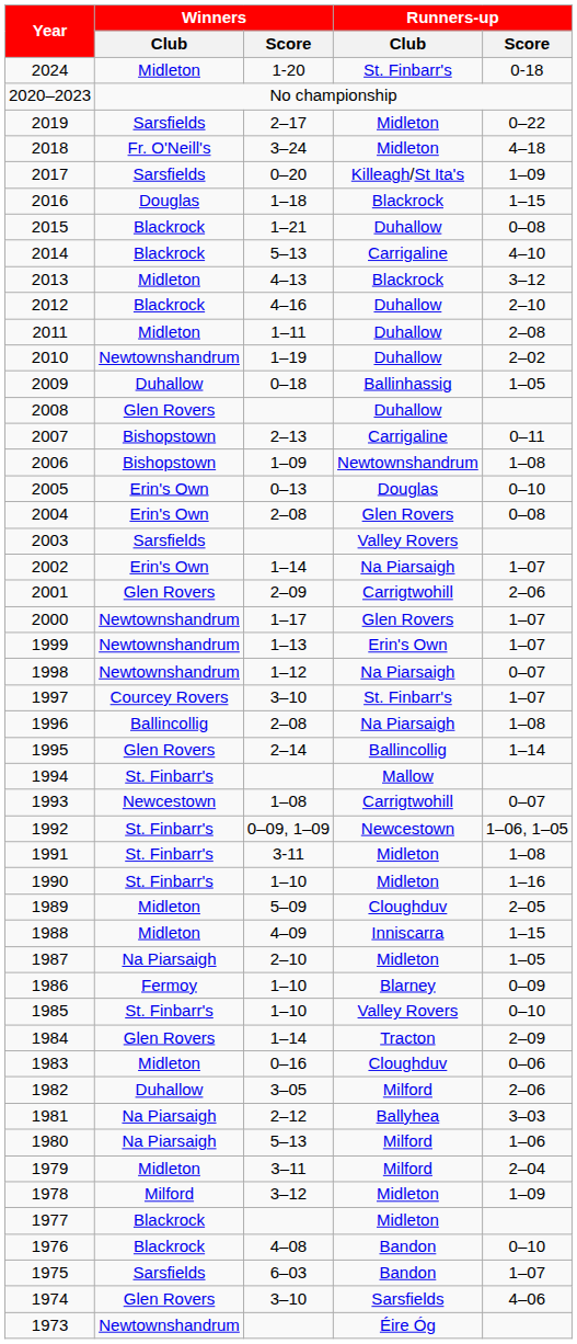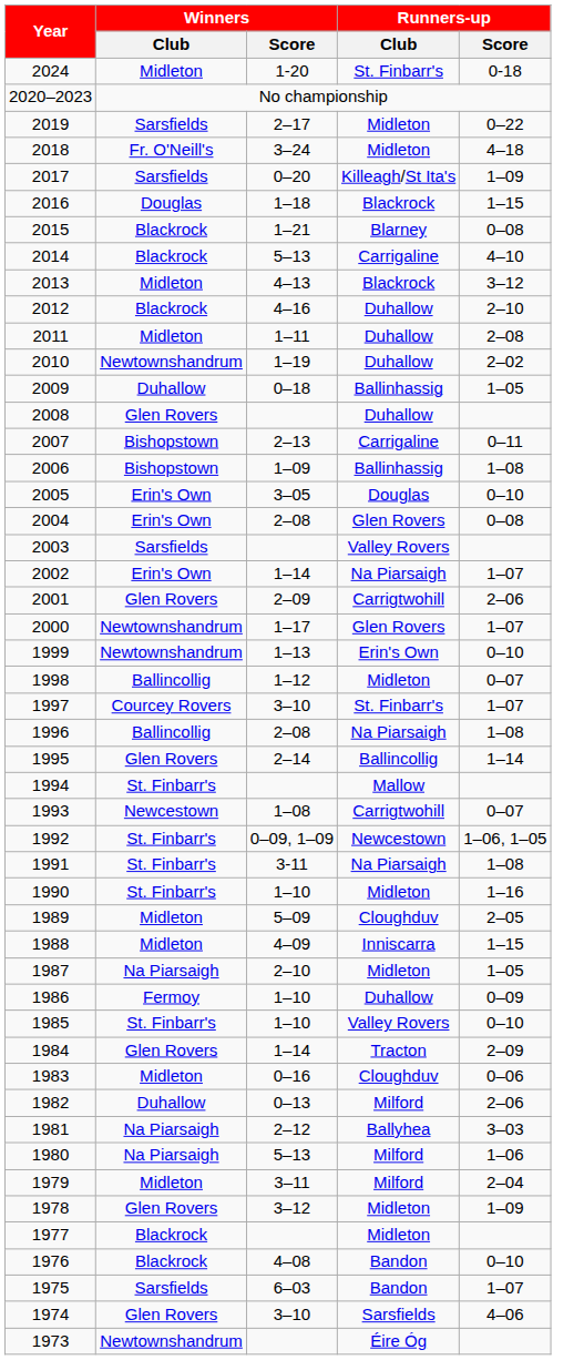 <table class="wikitable sortable" style="text-align:center;">
 <tr>
 <th rowspan="2" style="background:red;color:white">Year</th>
 <th colspan="2" style="background:red;color:white">Winners</th>
 <th colspan="2" style="background:red;color:white">Runners-up</th>
 </tr>
 <tr>
 <th>Club</th>
 <th>Score</th>
 <th>Club</th>
 <th>Score</th>
 </tr>
 <tr>
 <td>2024</td>
 <td><a href='#'>Midleton</a></td>
 <td>1-20</td>
 <td><a href='#'>St. Finbarr's</a></td>
 <td>0-18</td>
 </tr>
 <tr>
 <td>2020–2023</td>
 <td colspan="4">No championship</td>
 </tr>
 <tr>
 <td>2019</td>
 <td><a href='#'>Sarsfields</a></td>
 <td>2–17</td>
 <td><a href='#'>Midleton</a></td>
 <td>0–22</td>
 </tr>
 <tr>
 <td>2018</td>
 <td><a href='#'>Fr. O'Neill's</a></td>
 <td>3–24</td>
 <td><a href='#'>Midleton</a></td>
 <td>4–18</td>
 </tr>
 <tr>
 <td>2017</td>
 <td><a href='#'>Sarsfields</a></td>
 <td>0–20</td>
 <td><a href='#'>Killeagh</a>/<a href='#'>St Ita's</a></td>
 <td>1–09</td>
 </tr>
 <tr>
 <td>2016</td>
 <td><a href='#'>Douglas</a></td>
 <td>1–18</td>
 <td><a href='#'>Blackrock</a></td>
 <td>1–15</td>
 </tr>
 <tr>
 <td>2015</td>
 <td><a href='#'>Blackrock</a></td>
 <td>1–21</td>
-<td><a href='#'>Duhallow</a></td>
+<td><a href='#'>Blarney</a></td>
 <td>0–08</td>
 </tr>
 <tr>
 <td>2014</td>
 <td><a href='#'>Blackrock</a></td>
 <td>5–13</td>
 <td><a href='#'>Carrigaline</a></td>
 <td>4–10</td>
 </tr>
 <tr>
 <td>2013</td>
 <td><a href='#'>Midleton</a></td>
 <td>4–13</td>
 <td><a href='#'>Blackrock</a></td>
 <td>3–12</td>
 </tr>
 <tr>
 <td>2012</td>
 <td><a href='#'>Blackrock</a></td>
 <td>4–16</td>
 <td><a href='#'>Duhallow</a></td>
 <td>2–10</td>
 </tr>
 <tr>
 <td>2011</td>
 <td><a href='#'>Midleton</a></td>
 <td>1–11</td>
 <td><a href='#'>Duhallow</a></td>
 <td>2–08</td>
 </tr>
 <tr>
 <td>2010</td>
 <td><a href='#'>Newtownshandrum</a></td>
 <td>1–19</td>
 <td><a href='#'>Duhallow</a></td>
 <td>2–02</td>
 </tr>
 <tr>
 <td>2009</td>
 <td><a href='#'>Duhallow</a></td>
 <td>0–18</td>
 <td><a href='#'>Ballinhassig</a></td>
 <td>1–05</td>
 </tr>
 <tr>
 <td>2008</td>
 <td><a href='#'>Glen Rovers</a></td>
 <td></td>
 <td><a href='#'>Duhallow</a></td>
 <td></td>
 </tr>
 <tr>
 <td>2007</td>
 <td><a href='#'>Bishopstown</a></td>
 <td>2–13</td>
 <td><a href='#'>Carrigaline</a></td>
 <td>0–11</td>
 </tr>
 <tr>
 <td>2006</td>
 <td><a href='#'>Bishopstown</a></td>
 <td>1–09</td>
-<td><a href='#'>Newtownshandrum</a></td>
+<td><a href='#'>Ballinhassig</a></td>
 <td>1–08</td>
 </tr>
 <tr>
 <td>2005</td>
 <td><a href='#'>Erin's Own</a></td>
-<td>0–13</td>
+<td>3–05</td>
 <td><a href='#'>Douglas</a></td>
 <td>0–10</td>
 </tr>
 <tr>
 <td>2004</td>
 <td><a href='#'>Erin's Own</a></td>
 <td>2–08</td>
 <td><a href='#'>Glen Rovers</a></td>
 <td>0–08</td>
 </tr>
 <tr>
 <td>2003</td>
 <td><a href='#'>Sarsfields</a></td>
 <td></td>
 <td><a href='#'>Valley Rovers</a></td>
 <td></td>
 </tr>
 <tr>
 <td>2002</td>
 <td><a href='#'>Erin's Own</a></td>
 <td>1–14</td>
 <td><a href='#'>Na Piarsaigh</a></td>
 <td>1–07</td>
 </tr>
 <tr>
 <td>2001</td>
 <td><a href='#'>Glen Rovers</a></td>
 <td>2–09</td>
 <td><a href='#'>Carrigtwohill</a></td>
 <td>2–06</td>
 </tr>
 <tr>
 <td>2000</td>
 <td><a href='#'>Newtownshandrum</a></td>
 <td>1–17</td>
 <td><a href='#'>Glen Rovers</a></td>
 <td>1–07</td>
 </tr>
 <tr>
 <td>1999</td>
 <td><a href='#'>Newtownshandrum</a></td>
 <td>1–13</td>
 <td><a href='#'>Erin's Own</a></td>
-<td>1–07</td>
+<td>0–10</td>
 </tr>
 <tr>
 <td>1998</td>
-<td><a href='#'>Newtownshandrum</a></td>
+<td><a href='#'>Ballincollig</a></td>
 <td>1–12</td>
-<td><a href='#'>Na Piarsaigh</a></td>
+<td><a href='#'>Midleton</a></td>
 <td>0–07</td>
 </tr>
 <tr>
 <td>1997</td>
 <td><a href='#'>Courcey Rovers</a></td>
 <td>3–10</td>
 <td><a href='#'>St. Finbarr's</a></td>
 <td>1–07</td>
 </tr>
 <tr>
 <td>1996</td>
 <td><a href='#'>Ballincollig</a></td>
 <td>2–08</td>
 <td><a href='#'>Na Piarsaigh</a></td>
 <td>1–08</td>
 </tr>
 <tr>
 <td>1995</td>
 <td><a href='#'>Glen Rovers</a></td>
 <td>2–14</td>
 <td><a href='#'>Ballincollig</a></td>
 <td>1–14</td>
 </tr>
 <tr>
 <td>1994</td>
 <td><a href='#'>St. Finbarr's</a></td>
 <td></td>
 <td><a href='#'>Mallow</a></td>
 <td></td>
 </tr>
 <tr>
 <td>1993</td>
 <td><a href='#'>Newcestown</a></td>
 <td>1–08</td>
 <td><a href='#'>Carrigtwohill</a></td>
 <td>0–07</td>
 </tr>
 <tr>
 <td>1992</td>
 <td><a href='#'>St. Finbarr's</a></td>
 <td>0–09, 1–09</td>
 <td><a href='#'>Newcestown</a></td>
 <td>1–06, 1–05</td>
 </tr>
 <tr>
 <td>1991</td>
 <td><a href='#'>St. Finbarr's</a></td>
 <td>3-11</td>
-<td><a href='#'>Midleton</a></td>
+<td><a href='#'>Na Piarsaigh</a></td>
 <td>1–08</td>
 </tr>
 <tr>
 <td>1990</td>
 <td><a href='#'>St. Finbarr's</a></td>
 <td>1–10</td>
 <td><a href='#'>Midleton</a></td>
 <td>1–16</td>
 </tr>
 <tr>
 <td>1989</td>
 <td><a href='#'>Midleton</a></td>
 <td>5–09</td>
 <td><a href='#'>Cloughduv</a></td>
 <td>2–05</td>
 </tr>
 <tr>
 <td>1988</td>
 <td><a href='#'>Midleton</a></td>
 <td>4–09</td>
 <td><a href='#'>Inniscarra</a></td>
 <td>1–15</td>
 </tr>
 <tr>
 <td>1987</td>
 <td><a href='#'>Na Piarsaigh</a></td>
 <td>2–10</td>
 <td><a href='#'>Midleton</a></td>
 <td>1–05</td>
 </tr>
 <tr>
 <td>1986</td>
 <td><a href='#'>Fermoy</a></td>
 <td>1–10</td>
-<td><a href='#'>Blarney</a></td>
+<td><a href='#'>Duhallow</a></td>
 <td>0–09</td>
 </tr>
 <tr>
 <td>1985</td>
 <td><a href='#'>St. Finbarr's</a></td>
 <td>1–10</td>
 <td><a href='#'>Valley Rovers</a></td>
 <td>0–10</td>
 </tr>
 <tr>
 <td>1984</td>
 <td><a href='#'>Glen Rovers</a></td>
 <td>1–14</td>
 <td><a href='#'>Tracton</a></td>
 <td>2–09</td>
 </tr>
 <tr>
 <td>1983</td>
 <td><a href='#'>Midleton</a></td>
 <td>0–16</td>
 <td><a href='#'>Cloughduv</a></td>
 <td>0–06</td>
 </tr>
 <tr>
 <td>1982</td>
 <td><a href='#'>Duhallow</a></td>
-<td>3–05</td>
+<td>0–13</td>
 <td><a href='#'>Milford</a></td>
 <td>2–06</td>
 </tr>
 <tr>
 <td>1981</td>
 <td><a href='#'>Na Piarsaigh</a></td>
 <td>2–12</td>
 <td><a href='#'>Ballyhea</a></td>
 <td>3–03</td>
 </tr>
 <tr>
 <td>1980</td>
 <td><a href='#'>Na Piarsaigh</a></td>
 <td>5–13</td>
 <td><a href='#'>Milford</a></td>
 <td>1–06</td>
 </tr>
 <tr>
 <td>1979</td>
 <td><a href='#'>Midleton</a></td>
 <td>3–11</td>
 <td><a href='#'>Milford</a></td>
 <td>2–04</td>
 </tr>
 <tr>
 <td>1978</td>
-<td><a href='#'>Milford</a></td>
+<td><a href='#'>Glen Rovers</a></td>
 <td>3–12</td>
 <td><a href='#'>Midleton</a></td>
 <td>1–09</td>
 </tr>
 <tr>
 <td>1977</td>
 <td><a href='#'>Blackrock</a></td>
 <td></td>
 <td><a href='#'>Midleton</a></td>
 <td></td>
 </tr>
 <tr>
 <td>1976</td>
 <td><a href='#'>Blackrock</a></td>
 <td>4–08</td>
 <td><a href='#'>Bandon</a></td>
 <td>0–10</td>
 </tr>
 <tr>
 <td>1975</td>
 <td><a href='#'>Sarsfields</a></td>
 <td>6–03</td>
 <td><a href='#'>Bandon</a></td>
 <td>1–07</td>
 </tr>
 <tr>
 <td>1974</td>
 <td><a href='#'>Glen Rovers</a></td>
 <td>3–10</td>
 <td><a href='#'>Sarsfields</a></td>
 <td>4–06</td>
 </tr>
 <tr>
 <td>1973</td>
 <td><a href='#'>Newtownshandrum</a></td>
 <td></td>
 <td><a href='#'>Éire Óg</a></td>
 <td></td>
 </tr>
 </table>
